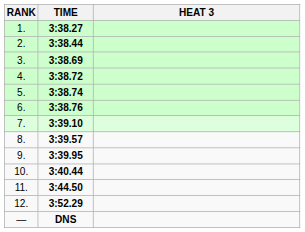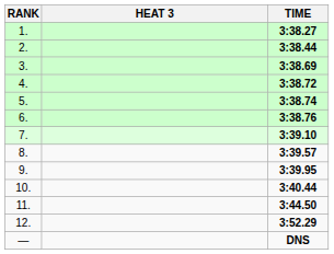 <table class="wikitable" style="border-collapse: collapse; font-size: 90%;">
 <tr>
 <th>RANK</th>
+<th style="width: 20em">HEAT 3</th>
 <th style="width: 5em">TIME</th>
-<th style="width: 20em">HEAT 3</th>
 </tr>
 <tr style="background:#ccffcc;">
 <td align="center">1.</td>
+<td></td>
 <td align="center"><strong>3:38.27</strong></td>
-<td></td>
 </tr>
 <tr style="background:#ccffcc;">
 <td align="center">2.</td>
+<td></td>
 <td align="center"><strong>3:38.44</strong></td>
-<td></td>
 </tr>
 <tr style="background:#ccffcc;">
 <td align="center">3.</td>
+<td></td>
 <td align="center"><strong>3:38.69</strong></td>
-<td></td>
 </tr>
 <tr style="background:#ccffcc;">
 <td align="center">4.</td>
+<td></td>
 <td align="center"><strong>3:38.72</strong></td>
-<td></td>
 </tr>
 <tr style="background:#ccffcc;">
 <td align="center">5.</td>
+<td></td>
 <td align="center"><strong>3:38.74</strong></td>
-<td></td>
 </tr>
 <tr style="background:#ccffcc;">
 <td align="center">6.</td>
+<td></td>
 <td align="center"><strong>3:38.76</strong></td>
-<td></td>
 </tr>
 <tr style="background:#ddffdd;">
 <td align="center">7.</td>
+<td></td>
 <td align="center"><strong>3:39.10</strong></td>
-<td></td>
 </tr>
 <tr>
 <td align="center">8.</td>
+<td></td>
 <td align="center"><strong>3:39.57</strong></td>
-<td></td>
 </tr>
 <tr>
 <td align="center">9.</td>
+<td></td>
 <td align="center"><strong>3:39.95</strong></td>
-<td></td>
 </tr>
 <tr>
 <td align="center">10.</td>
+<td></td>
 <td align="center"><strong>3:40.44</strong></td>
-<td></td>
 </tr>
 <tr>
 <td align="center">11.</td>
+<td></td>
 <td align="center"><strong>3:44.50</strong></td>
-<td></td>
 </tr>
 <tr>
 <td align="center">12.</td>
+<td></td>
 <td align="center"><strong>3:52.29</strong></td>
-<td></td>
 </tr>
 <tr>
 <td align="center">—</td>
+<td></td>
 <td align="center"><strong>DNS</strong></td>
-<td></td>
 </tr>
 </table>
